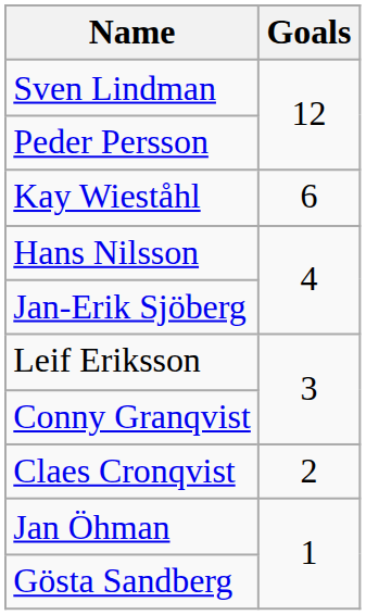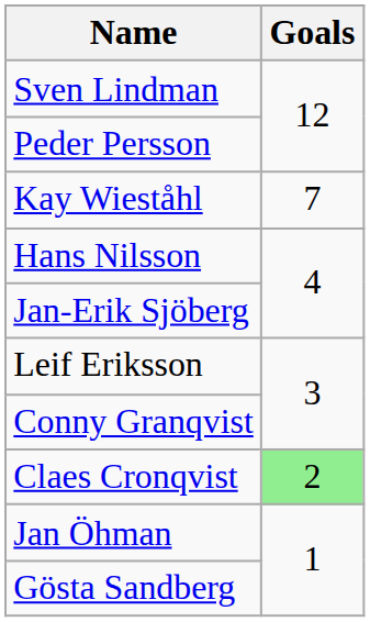 <table class="wikitable">
 <tr>
 <th>Name</th>
 <th>Goals</th>
 </tr>
 <tr>
 <td> <a href='#'>Sven Lindman</a></td>
 <td rowspan="2" style="text-align:center;">12</td>
 </tr>
 <tr>
 <td> <a href='#'>Peder Persson</a></td>
 </tr>
 <tr>
 <td> <a href='#'>Kay Wieståhl</a></td>
-<td style="text-align:center;">6</td>
+<td style="text-align:center;">7</td>
 </tr>
 <tr>
 <td> <a href='#'>Hans Nilsson</a></td>
 <td rowspan="2" style="text-align:center;">4</td>
 </tr>
 <tr>
 <td> <a href='#'>Jan-Erik Sjöberg</a></td>
 </tr>
 <tr>
 <td> Leif Eriksson</td>
 <td rowspan="2" style="text-align:center;">3</td>
 </tr>
 <tr>
 <td> <a href='#'>Conny Granqvist</a></td>
 </tr>
 <tr>
 <td> <a href='#'>Claes Cronqvist</a></td>
-<td style="text-align:center;">2</td>
+<td style="background: lightgreen; text-align:center;">2</td>
 </tr>
 <tr>
 <td> <a href='#'>Jan Öhman</a></td>
 <td rowspan="2" style="text-align:center;">1</td>
 </tr>
 <tr>
 <td> <a href='#'>Gösta Sandberg</a></td>
 </tr>
 </table>
